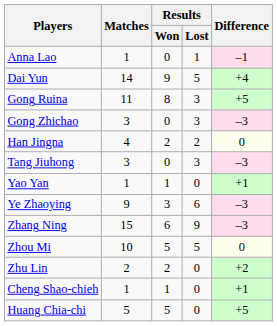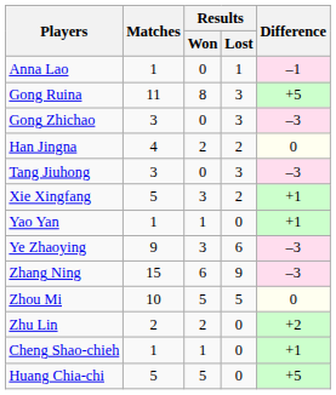 <table class=wikitable style="text-align:center; font-size:small">
 <tr>
 <th rowspan="2">Players</th>
 <th rowspan="2">Matches</th>
 <th colspan="2">Results</th>
 <th rowspan="2">Difference</th>
 </tr>
 <tr>
 <th>Won</th>
 <th>Lost</th>
 </tr>
 <tr>
 <td align="left"> <a href='#'>Anna Lao</a></td>
 <td>1</td>
 <td>0</td>
 <td>1</td>
 <td bgcolor="#ffddee">–1</td>
-</tr>
-<tr>
-<td align="left"> <a href='#'>Dai Yun</a></td>
-<td>14</td>
-<td>9</td>
-<td>5</td>
-<td bgcolor="#ccffcc">+4</td>
 </tr>
 <tr>
 <td align="left"> <a href='#'>Gong Ruina</a></td>
 <td>11</td>
 <td>8</td>
 <td>3</td>
 <td bgcolor="#ccffcc">+5</td>
 </tr>
 <tr>
 <td align="left"> <a href='#'>Gong Zhichao</a></td>
 <td>3</td>
 <td>0</td>
 <td>3</td>
 <td bgcolor="#ffddee">–3</td>
 </tr>
 <tr>
 <td align="left"> <a href='#'>Han Jingna</a></td>
 <td>4</td>
 <td>2</td>
 <td>2</td>
 <td bgcolor="#fffff0">0</td>
 </tr>
 <tr>
 <td align="left"> <a href='#'>Tang Jiuhong</a></td>
 <td>3</td>
 <td>0</td>
 <td>3</td>
 <td bgcolor="#ffddee">–3</td>
+</tr>
+<tr>
+<td align="left"> <a href='#'>Xie Xingfang</a></td>
+<td>5</td>
+<td>3</td>
+<td>2</td>
+<td bgcolor="#ccffcc">+1</td>
 </tr>
 <tr>
 <td align="left"> <a href='#'>Yao Yan</a></td>
 <td>1</td>
 <td>1</td>
 <td>0</td>
 <td bgcolor="#ccffcc">+1</td>
 </tr>
 <tr>
 <td align="left"> <a href='#'>Ye Zhaoying</a></td>
 <td>9</td>
 <td>3</td>
 <td>6</td>
 <td bgcolor="#ffddee">–3</td>
 </tr>
 <tr>
 <td align="left"> <a href='#'>Zhang Ning</a></td>
 <td>15</td>
 <td>6</td>
 <td>9</td>
 <td bgcolor="#ffddee">–3</td>
 </tr>
 <tr>
 <td align="left"> <a href='#'>Zhou Mi</a></td>
 <td>10</td>
 <td>5</td>
 <td>5</td>
 <td bgcolor="#fffff0">0</td>
 </tr>
 <tr>
 <td align="left"> <a href='#'>Zhu Lin</a></td>
 <td>2</td>
 <td>2</td>
 <td>0</td>
 <td bgcolor="#ccffcc">+2</td>
 </tr>
 <tr>
 <td align="left"> <a href='#'>Cheng Shao-chieh</a></td>
 <td>1</td>
 <td>1</td>
 <td>0</td>
 <td bgcolor="#ccffcc">+1</td>
 </tr>
 <tr>
 <td align="left"> <a href='#'>Huang Chia-chi</a></td>
 <td>5</td>
 <td>5</td>
 <td>0</td>
 <td bgcolor="#ccffcc">+5</td>
 </tr>
 </table>
